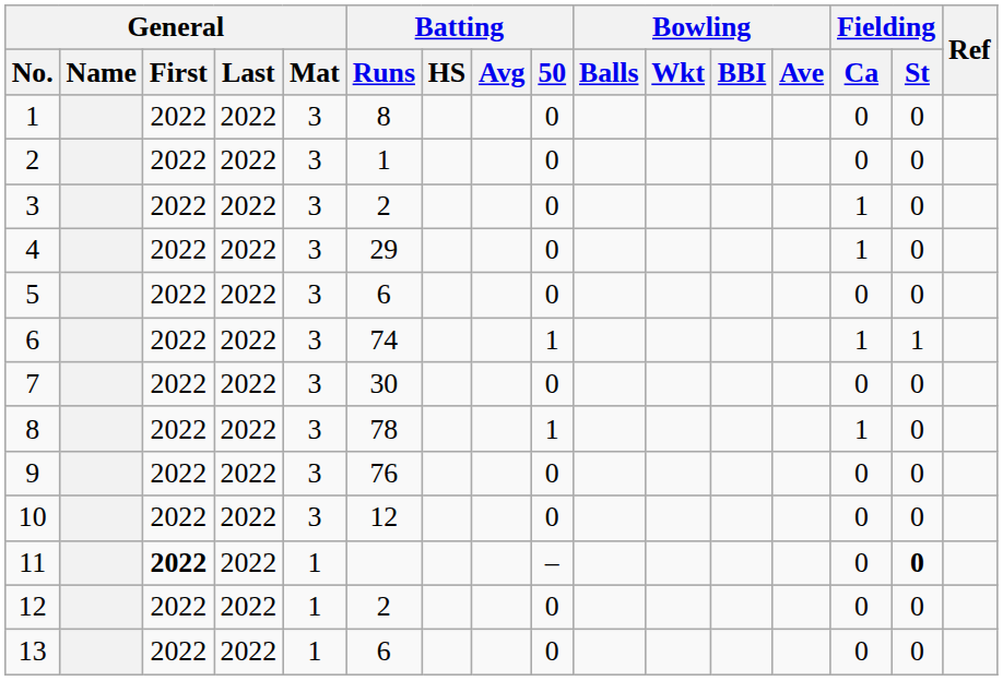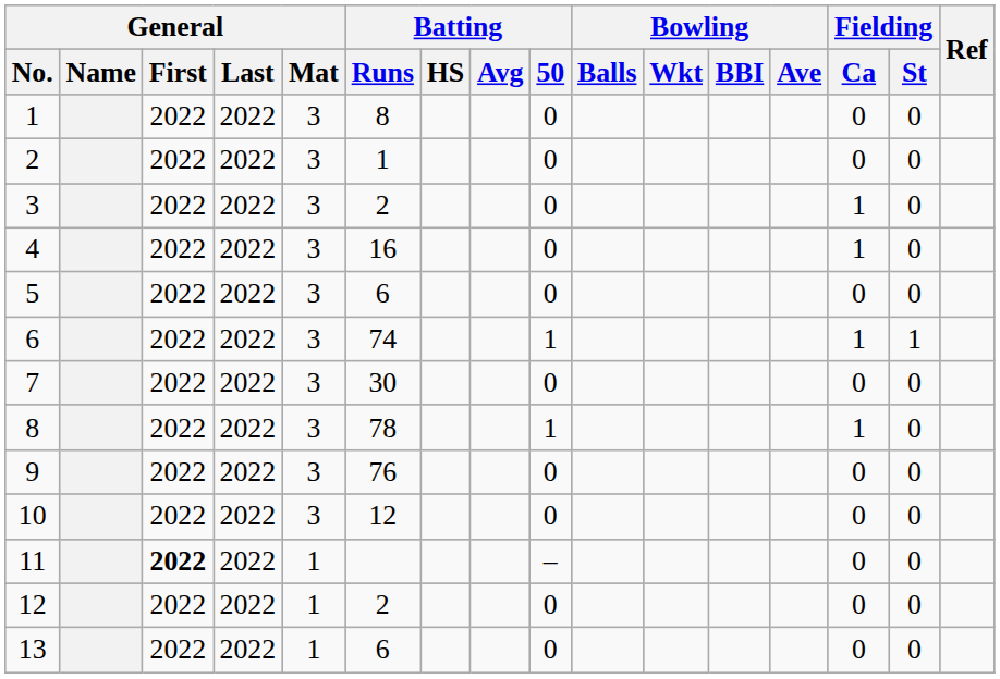 <table class="wikitable plainrowheaders sortable">
 <tr align="center">
 <th scope="col" colspan=5 class="unsortable">General</th>
 <th scope="col" colspan=4 class="unsortable"><a href='#'>Batting</a></th>
 <th scope="col" colspan=4 class="unsortable"><a href='#'>Bowling</a></th>
 <th scope="col" colspan=2 class="unsortable"><a href='#'>Fielding</a></th>
 <th scope="col" rowspan=2 class="unsortable">Ref</th>
 </tr>
 <tr align="center">
 <th scope="col">No.</th>
 <th scope="col">Name</th>
 <th scope="col">First</th>
 <th scope="col">Last</th>
 <th scope="col">Mat</th>
 <th scope="col"><a href='#'>Runs</a></th>
 <th scope="col">HS</th>
 <th scope="col"><a href='#'>Avg</a></th>
 <th scope="col"><a href='#'>50</a></th>
 <th scope="col"><a href='#'>Balls</a></th>
 <th scope="col"><a href='#'>Wkt</a></th>
 <th scope="col"><a href='#'>BBI</a></th>
 <th scope="col"><a href='#'>Ave</a></th>
 <th scope="col"><a href='#'>Ca</a></th>
 <th scope="col"><a href='#'>St</a></th>
 </tr>
 <tr align="center">
 <td>1</td>
 <th scope="row"></th>
 <td>2022</td>
 <td>2022</td>
 <td>3</td>
 <td>8</td>
 <td></td>
 <td></td>
 <td>0</td>
 <td></td>
 <td></td>
 <td></td>
 <td></td>
 <td>0</td>
 <td>0</td>
 <td></td>
 </tr>
 <tr align="center">
 <td>2</td>
 <th scope="row"></th>
 <td>2022</td>
 <td>2022</td>
 <td>3</td>
 <td>1</td>
 <td></td>
 <td></td>
 <td>0</td>
 <td></td>
 <td></td>
 <td></td>
 <td></td>
 <td>0</td>
 <td>0</td>
 <td></td>
 </tr>
 <tr align="center">
 <td>3</td>
 <th scope="row"></th>
 <td>2022</td>
 <td>2022</td>
 <td>3</td>
 <td>2</td>
 <td></td>
 <td></td>
 <td>0</td>
 <td></td>
 <td></td>
 <td></td>
 <td></td>
 <td>1</td>
 <td>0</td>
 <td></td>
 </tr>
 <tr align="center">
 <td>4</td>
 <th scope="row"></th>
 <td>2022</td>
 <td>2022</td>
 <td>3</td>
-<td>29</td>
+<td>16</td>
 <td></td>
 <td></td>
 <td>0</td>
 <td></td>
 <td></td>
 <td></td>
 <td></td>
 <td>1</td>
 <td>0</td>
 <td></td>
 </tr>
 <tr align="center">
 <td>5</td>
 <th scope="row"></th>
 <td>2022</td>
 <td>2022</td>
 <td>3</td>
 <td>6</td>
 <td></td>
 <td></td>
 <td>0</td>
 <td></td>
 <td></td>
 <td></td>
 <td></td>
 <td>0</td>
 <td>0</td>
 <td></td>
 </tr>
 <tr align="center">
 <td>6</td>
 <th scope="row"></th>
 <td>2022</td>
 <td>2022</td>
 <td>3</td>
 <td>74</td>
 <td></td>
 <td></td>
 <td>1</td>
 <td></td>
 <td></td>
 <td></td>
 <td></td>
 <td>1</td>
 <td>1</td>
 <td></td>
 </tr>
 <tr align="center">
 <td>7</td>
 <th scope="row"></th>
 <td>2022</td>
 <td>2022</td>
 <td>3</td>
 <td>30</td>
 <td></td>
 <td></td>
 <td>0</td>
 <td></td>
 <td></td>
 <td></td>
 <td></td>
 <td>0</td>
 <td>0</td>
 <td></td>
 </tr>
 <tr align="center">
 <td>8</td>
 <th scope="row"></th>
 <td>2022</td>
 <td>2022</td>
 <td>3</td>
 <td>78</td>
 <td></td>
 <td></td>
 <td>1</td>
 <td></td>
 <td></td>
 <td></td>
 <td></td>
 <td>1</td>
 <td>0</td>
 <td></td>
 </tr>
 <tr align="center">
 <td>9</td>
 <th scope="row"></th>
 <td>2022</td>
 <td>2022</td>
 <td>3</td>
 <td>76</td>
 <td></td>
 <td></td>
 <td>0</td>
 <td></td>
 <td></td>
 <td></td>
 <td></td>
 <td>0</td>
 <td>0</td>
 <td></td>
 </tr>
 <tr align="center">
 <td>10</td>
 <th scope="row"></th>
 <td>2022</td>
 <td>2022</td>
 <td>3</td>
 <td>12</td>
 <td></td>
 <td></td>
 <td>0</td>
 <td></td>
 <td></td>
 <td></td>
 <td></td>
 <td>0</td>
 <td>0</td>
 <td></td>
 </tr>
 <tr align="center">
 <td>11</td>
 <th scope="row"></th>
 <td><strong>2022</strong></td>
 <td>2022</td>
 <td>1</td>
 <td></td>
 <td></td>
 <td></td>
 <td>–</td>
 <td></td>
 <td></td>
 <td></td>
 <td></td>
 <td>0</td>
-<td><strong>0</strong></td>
+<td>0</td>
 <td></td>
 </tr>
 <tr align="center">
 <td>12</td>
 <th scope="row"></th>
 <td>2022</td>
 <td>2022</td>
 <td>1</td>
 <td>2</td>
 <td></td>
 <td></td>
 <td>0</td>
 <td></td>
 <td></td>
 <td></td>
 <td></td>
 <td>0</td>
 <td>0</td>
 <td></td>
 </tr>
 <tr align="center">
 <td>13</td>
 <th scope="row"></th>
 <td>2022</td>
 <td>2022</td>
 <td>1</td>
 <td>6</td>
 <td></td>
 <td></td>
 <td>0</td>
 <td></td>
 <td></td>
 <td></td>
 <td></td>
 <td>0</td>
 <td>0</td>
 <td></td>
 </tr>
 </table>
